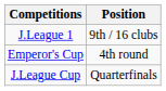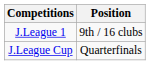 <table class="wikitable" style="text-align:center;">
 <tr>
 <th>Competitions</th>
 <th>Position</th>
 </tr>
 <tr>
 <td><a href='#'>J.League 1</a></td>
 <td>9th / 16 clubs</td>
 </tr>
 <tr>
-<td><a href='#'>Emperor's Cup</a></td>
-<td>4th round</td>
-</tr>
-<tr>
 <td><a href='#'>J.League Cup</a></td>
 <td>Quarterfinals</td>
 </tr>
 </table>
